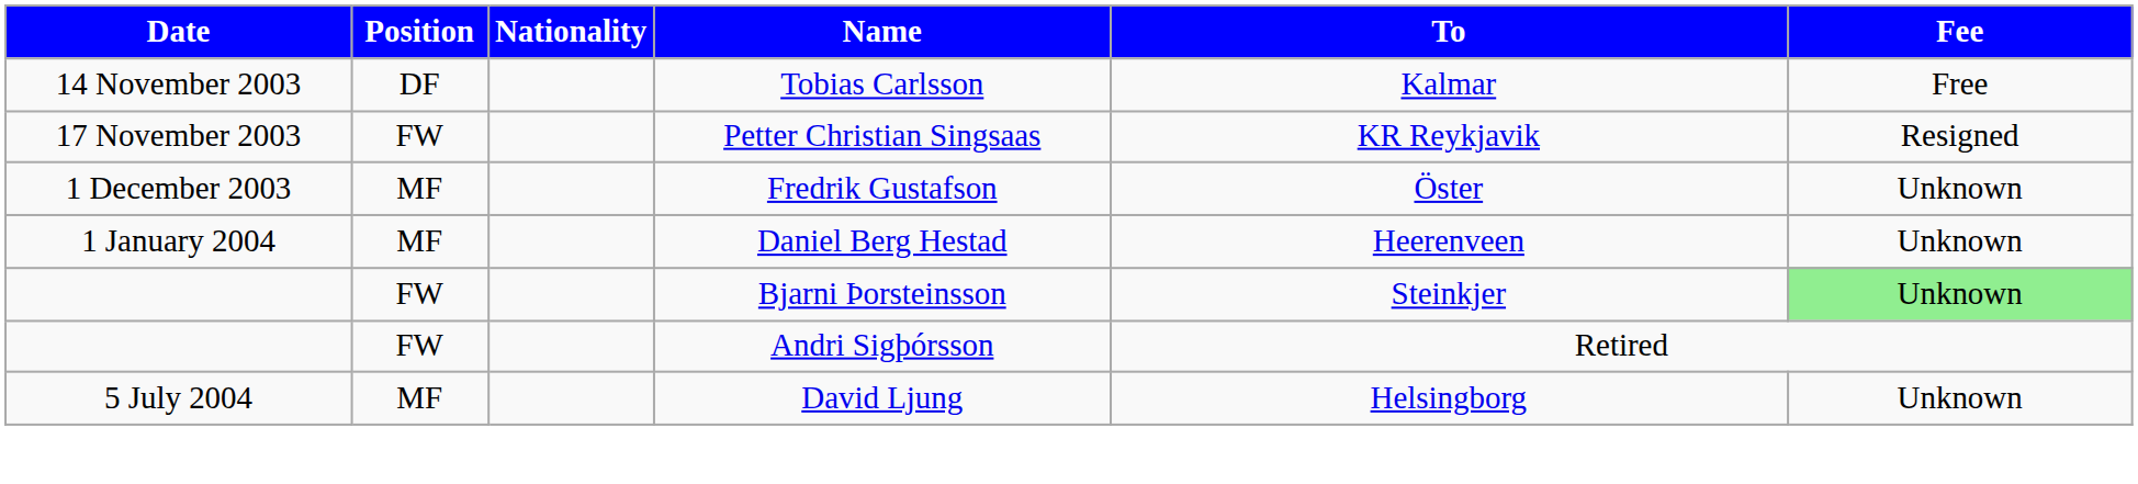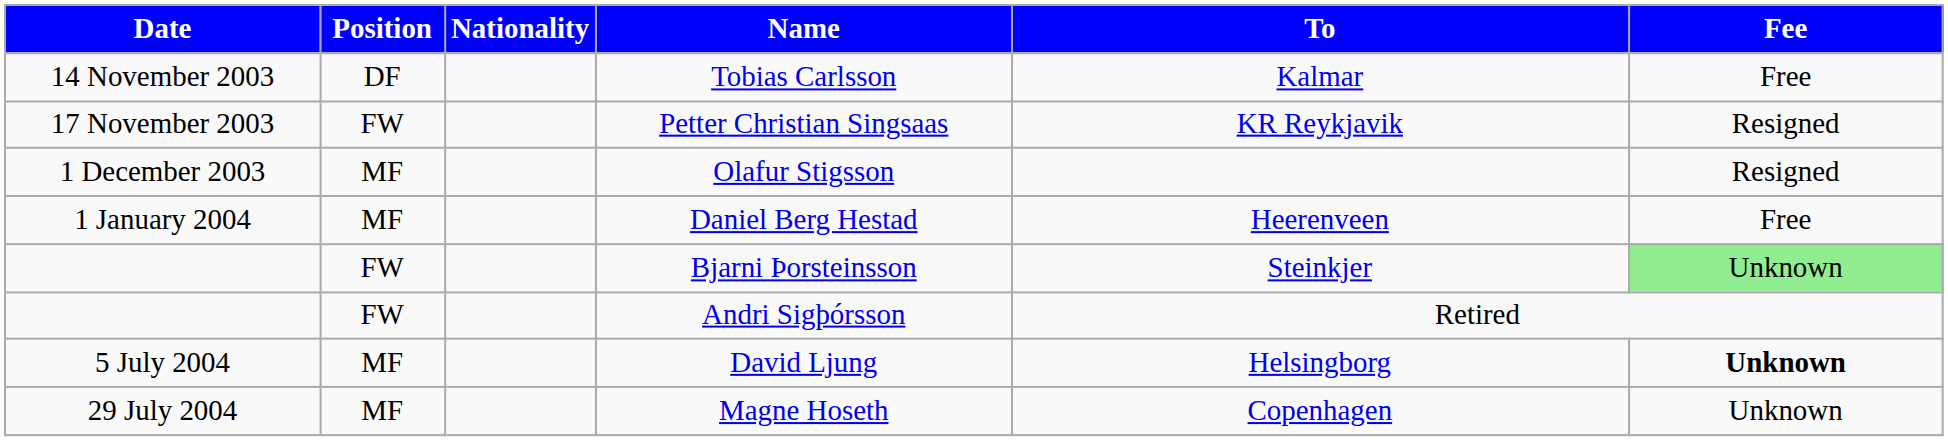 <table class="wikitable"  style="text-align:center; font-size:90%; ">
 <tr>
 <th style="background:#00f; color:white; width:150px;">Date</th>
 <th style="background:#00f; color:white; width:55px;">Position</th>
 <th style="background:#00f; color:white; width:55px;">Nationality</th>
 <th style="background:#00f; color:white; width:200px;">Name</th>
 <th style="background:#00f; color:white; width:300px;">To</th>
 <th style="background:#00f; color:white; width:150px;">Fee</th>
 </tr>
 <tr>
 <td>14 November 2003</td>
 <td>DF</td>
 <td></td>
 <td><a href='#'>Tobias Carlsson</a></td>
 <td> <a href='#'>Kalmar</a></td>
 <td>Free</td>
 </tr>
 <tr>
 <td>17 November 2003</td>
 <td>FW</td>
 <td></td>
 <td><a href='#'>Petter Christian Singsaas</a></td>
 <td> <a href='#'>KR Reykjavik</a></td>
 <td>Resigned</td>
 </tr>
 <tr>
 <td>1 December 2003</td>
 <td>MF</td>
 <td></td>
-<td><a href='#'>Fredrik Gustafson</a></td>
-<td> <a href='#'>Öster</a></td>
-<td>Unknown</td>
+<td><a href='#'>Olafur Stigsson</a></td>
+<td></td>
+<td>Resigned</td>
 </tr>
 <tr>
 <td>1 January 2004</td>
 <td>MF</td>
 <td></td>
 <td><a href='#'>Daniel Berg Hestad</a></td>
 <td> <a href='#'>Heerenveen</a></td>
-<td>Unknown</td>
+<td>Free</td>
 </tr>
 <tr>
 <td></td>
 <td>FW</td>
 <td></td>
 <td><a href='#'>Bjarni Þorsteinsson</a></td>
 <td> <a href='#'>Steinkjer</a></td>
 <td style="background: lightgreen;">Unknown</td>
 </tr>
 <tr>
 <td></td>
 <td>FW</td>
 <td></td>
 <td><a href='#'>Andri Sigþórsson</a></td>
 <td colspan="2">Retired</td>
 </tr>
 <tr>
 <td>5 July 2004</td>
 <td>MF</td>
 <td></td>
 <td><a href='#'>David Ljung</a></td>
 <td> <a href='#'>Helsingborg</a></td>
+<td><strong>Unknown</strong></td>
+</tr>
+<tr>
+<td>29 July 2004</td>
+<td>MF</td>
+<td></td>
+<td><a href='#'>Magne Hoseth</a></td>
+<td> <a href='#'>Copenhagen</a></td>
 <td>Unknown</td>
 </tr>
 </table>
